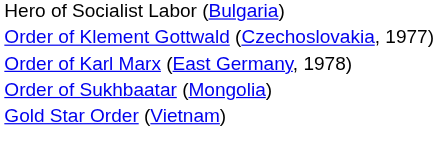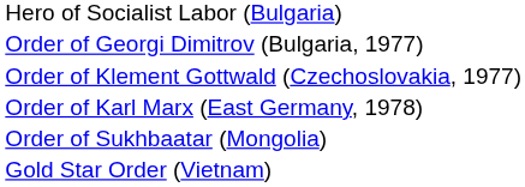 <table>
 <tr>
 <td></td>
 <td>Hero of Socialist Labor (<a href='#'>Bulgaria</a>)</td>
+</tr>
+<tr>
+<td></td>
+<td><a href='#'>Order of Georgi Dimitrov</a> (Bulgaria, 1977)</td>
 </tr>
 <tr>
 <td></td>
 <td><a href='#'>Order of Klement Gottwald</a> (<a href='#'>Czechoslovakia</a>, 1977)</td>
 </tr>
 <tr>
 <td></td>
 <td><a href='#'>Order of Karl Marx</a> (<a href='#'>East Germany</a>, 1978)</td>
 </tr>
 <tr>
 <td></td>
 <td><a href='#'>Order of Sukhbaatar</a> (<a href='#'>Mongolia</a>)</td>
 </tr>
 <tr>
 <td></td>
 <td><a href='#'>Gold Star Order</a> (<a href='#'>Vietnam</a>)</td>
 </tr>
 </table>
